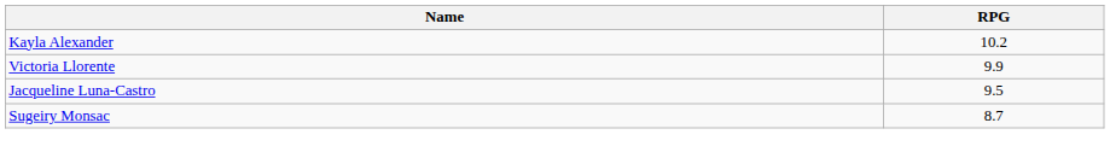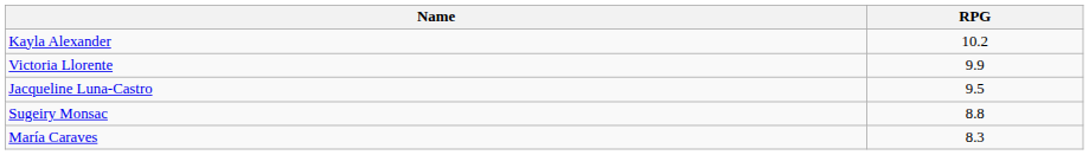 <table class=wikitable width="90%">
 <tr>
 <th width="80%">Name</th>
 <th width="20%">RPG</th>
 </tr>
 <tr>
 <td> <a href='#'>Kayla Alexander</a></td>
 <td align=center>10.2</td>
 </tr>
 <tr>
 <td> <a href='#'>Victoria Llorente</a></td>
 <td align=center>9.9</td>
 </tr>
 <tr>
 <td> <a href='#'>Jacqueline Luna-Castro</a></td>
 <td align=center>9.5</td>
 </tr>
 <tr>
 <td> <a href='#'>Sugeiry Monsac</a></td>
-<td align=center>8.7</td>
+<td align=center>8.8</td>
+</tr>
+<tr>
+<td> <a href='#'>María Caraves</a></td>
+<td align=center>8.3</td>
 </tr>
 </table>
